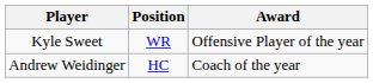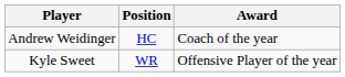 <table class="wikitable">
 <tr>
 <th>Player</th>
 <th>Position</th>
 <th>Award</th>
 </tr>
 <tr>
+<td align="center">Andrew Weidinger </td>
+<td align="center"><a href='#'>HC</a></td>
+<td>Coach of the year</td>
+</tr>
+<tr>
 <td align="center">Kyle Sweet </td>
 <td align="center"><a href='#'>WR</a></td>
 <td>Offensive Player of the year</td>
 </tr>
-<tr>
-<td align="center">Andrew Weidinger </td>
-<td align="center"><a href='#'>HC</a></td>
-<td>Coach of the year</td>
-</tr>
 </table>
